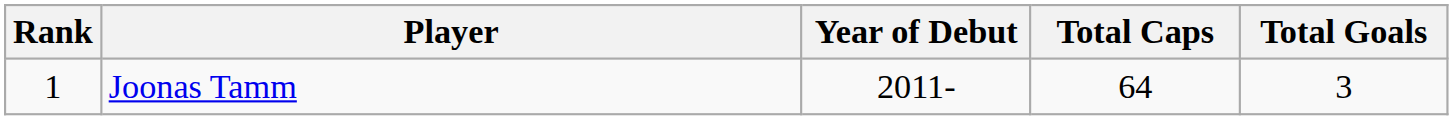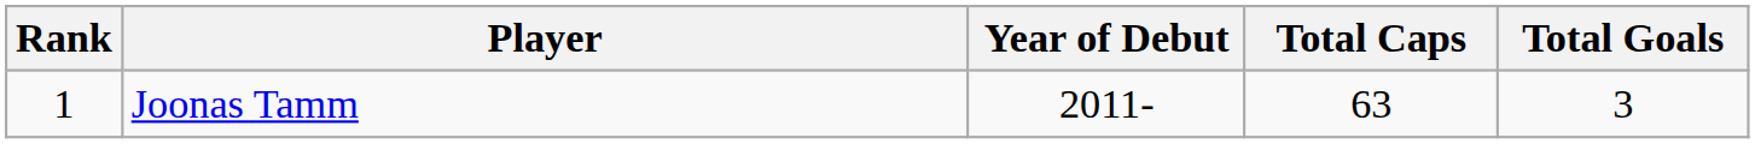 <table class="wikitable sortable" style="font-size:100%; text-align:center;">
 <tr>
 <th width=10px>Rank</th>
 <th width=320px>Player</th>
 <th width=100px>Year of Debut</th>
 <th width=90px>Total Caps</th>
 <th width=90px>Total Goals</th>
 </tr>
 <tr>
 <td>1</td>
 <td style="text-align:left;"> <a href='#'>Joonas Tamm</a></td>
 <td>2011-</td>
-<td>64</td>
+<td>63</td>
 <td>3</td>
 </tr>
 </table>
